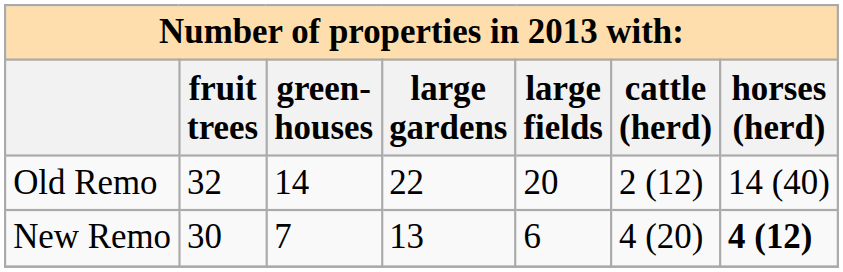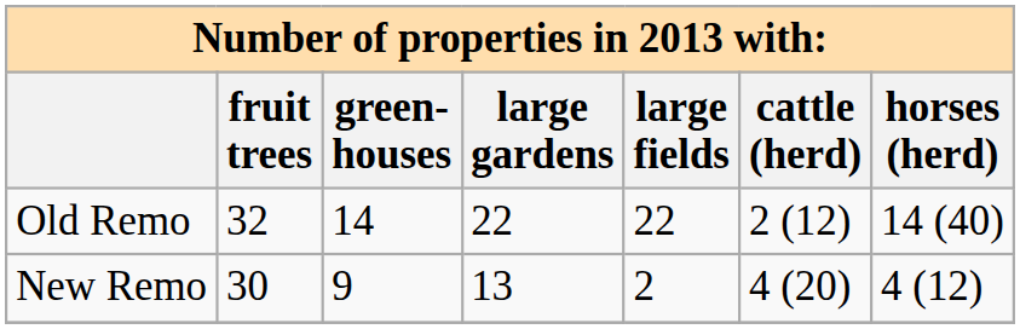 <table class="wikitable">
 <tr>
 <th colspan="7" style="background:#ffdead;">Number of properties in 2013 with:</th>
 </tr>
 <tr>
 <th></th>
 <th>fruit<br>trees</th>
 <th>green-<br>houses</th>
 <th>large<br>gardens</th>
 <th>large<br>fields</th>
 <th>cattle<br>(herd)</th>
 <th>horses<br>(herd)</th>
 </tr>
 <tr>
 <td>Old Remo</td>
 <td>32</td>
 <td>14</td>
 <td>22</td>
-<td>20</td>
+<td>22</td>
 <td>2 (12)</td>
 <td>14 (40)</td>
 </tr>
 <tr>
 <td>New Remo</td>
 <td>30</td>
-<td>7</td>
+<td>9</td>
 <td>13</td>
-<td>6</td>
+<td>2</td>
 <td>4 (20)</td>
-<td><strong>4 (12)</strong></td>
+<td>4 (12)</td>
 </tr>
 <tr>
 </tr>
 </table>
